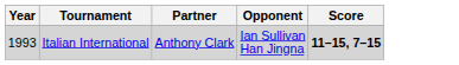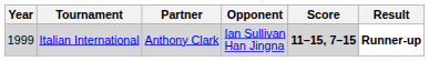 <table class="sortable wikitable" style="font-size: 90%;">
 <tr>
 <th>Year</th>
 <th>Tournament</th>
 <th>Partner</th>
 <th>Opponent</th>
 <th>Score</th>
+<th>Result</th>
 </tr>
 <tr style="background:#D5D5D5">
-<td align="center">1993</td>
+<td align="center">1999</td>
 <td align="left"><a href='#'>Italian International</a></td>
 <td align="left"> <a href='#'>Anthony Clark</a></td>
 <td align="left"> <a href='#'>Ian Sullivan</a> <br>  <a href='#'>Han Jingna</a></td>
 <td align="left"><strong>11–15, 7–15</strong></td>
+<td style="text-align:left; background:white"> <strong>Runner-up</strong></td>
 </tr>
 </table>
